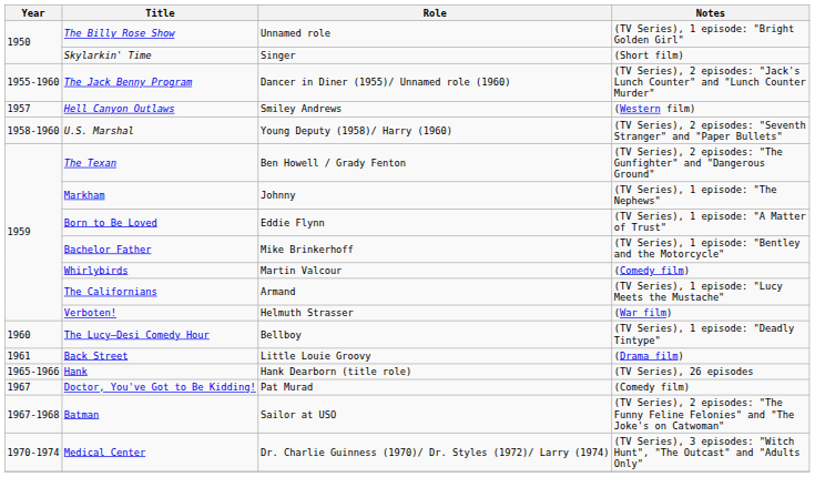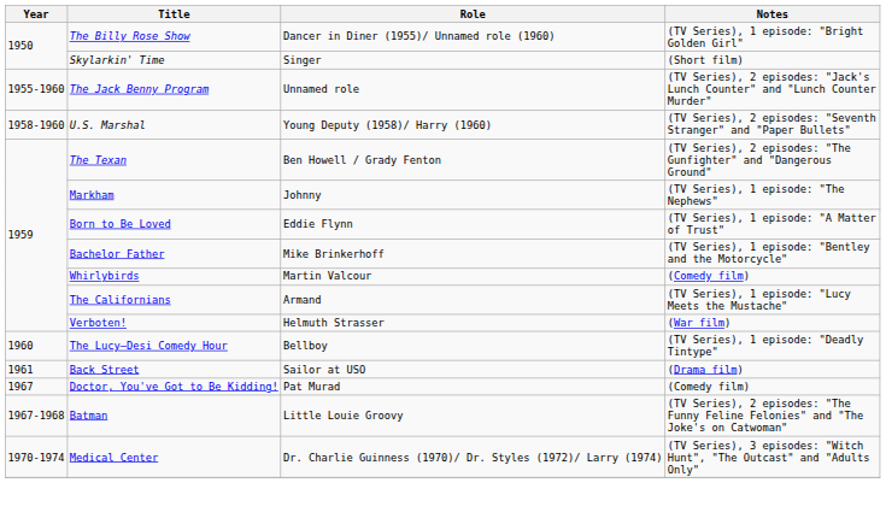 <table class="wikitable sortable">
 <tr>
 <th>Year</th>
 <th>Title</th>
 <th>Role</th>
 <th class="unsortable" style="width:20em;">Notes</th>
 </tr>
 <tr>
 <td rowspan="2">1950</td>
 <td><em><a href='#'>The Billy Rose Show</a></em></td>
-<td>Unnamed role</td>
+<td>Dancer in Diner (1955)/ Unnamed role (1960)</td>
 <td>(TV Series), 1 episode: "Bright Golden Girl"</td>
 </tr>
 <tr>
 <td><em>Skylarkin' Time</em></td>
 <td>Singer</td>
 <td>(Short film)</td>
 </tr>
 <tr>
 <td>1955-1960</td>
 <td><em><a href='#'>The Jack Benny Program</a></em></td>
-<td>Dancer in Diner (1955)/ Unnamed role (1960)</td>
+<td>Unnamed role</td>
 <td>(TV Series), 2 episodes: "Jack's Lunch Counter" and "Lunch Counter Murder"</td>
-</tr>
-<tr>
-<td>1957</td>
-<td><em><a href='#'>Hell Canyon Outlaws</a></em></td>
-<td>Smiley Andrews</td>
-<td>(<a href='#'>Western</a> film)</td>
 </tr>
 <tr>
 <td>1958-1960</td>
 <td><em>U.S. Marshal</em></td>
 <td>Young Deputy (1958)/ Harry (1960)</td>
 <td>(TV Series), 2 episodes: "Seventh Stranger" and "Paper Bullets"</td>
 </tr>
 <tr>
 <td rowspan="7">1959</td>
 <td><em><a href='#'>The Texan</a></td>
 <td>Ben Howell / Grady Fenton</td>
 <td>(TV Series), 2 episodes: "The Gunfighter" and "Dangerous Ground"</td>
 </tr>
 <tr>
 <td></em><a href='#'>Markham</a><em></td>
 <td>Johnny</td>
 <td>(TV Series), 1 episode: "The Nephews"</td>
 </tr>
 <tr>
 <td></em><a href='#'>Born to Be Loved</a><em></td>
 <td>Eddie Flynn</td>
 <td>(TV Series), 1 episode: "A Matter of Trust"</td>
 </tr>
 <tr>
 <td></em><a href='#'>Bachelor Father</a><em></td>
 <td>Mike Brinkerhoff</td>
 <td>(TV Series), 1 episode: "Bentley and the Motorcycle"</td>
 </tr>
 <tr>
 <td></em><a href='#'>Whirlybirds</a><em></td>
 <td>Martin Valcour</td>
 <td>(<a href='#'>Comedy film</a>)</td>
 </tr>
 <tr>
 <td></em><a href='#'>The Californians</a><em></td>
 <td>Armand</td>
 <td>(TV Series), 1 episode: "Lucy Meets the Mustache"</td>
 </tr>
 <tr>
 <td></em><a href='#'>Verboten!</a><em></td>
 <td>Helmuth Strasser</td>
 <td>(<a href='#'>War film</a>)</td>
 </tr>
 <tr>
 <td>1960</td>
 <td></em><a href='#'>The Lucy–Desi Comedy Hour</a><em></td>
 <td>Bellboy</td>
 <td>(TV Series), 1 episode: "Deadly Tintype"</td>
 </tr>
 <tr>
 <td>1961</td>
 <td></em><a href='#'>Back Street</a><em></td>
-<td>Little Louie Groovy</td>
+<td>Sailor at USO</td>
 <td>(<a href='#'>Drama film</a>)</td>
-</tr>
-<tr>
-<td>1965-1966</td>
-<td></em><a href='#'>Hank</a><em></td>
-<td>Hank Dearborn (title role)</td>
-<td>(TV Series), 26 episodes</td>
 </tr>
 <tr>
 <td>1967</td>
 <td></em><a href='#'>Doctor, You've Got to Be Kidding!</a><em></td>
 <td>Pat Murad</td>
 <td>(Comedy film)</td>
 </tr>
 <tr>
 <td>1967-1968</td>
 <td></em><a href='#'>Batman</a><em></td>
-<td>Sailor at USO</td>
+<td>Little Louie Groovy</td>
 <td>(TV Series), 2 episodes: "The Funny Feline Felonies" and "The Joke's on Catwoman"</td>
 </tr>
 <tr>
 <td>1970-1974</td>
 <td></em><a href='#'>Medical Center</a><em></td>
 <td>Dr. Charlie Guinness (1970)/ Dr. Styles (1972)/ Larry (1974)</td>
 <td>(TV Series), 3 episodes: "Witch Hunt", "The Outcast" and "Adults Only"</td>
 </tr>
 <tr>
 </tr>
 </table>
